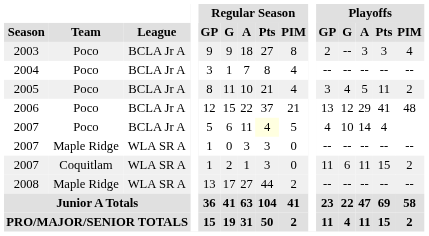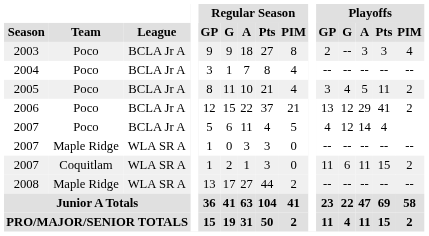 <table BORDER="0" CELLPADDING="3" CELLSPACING="0">
 <tr ALIGN="center" bgcolor="#e0e0e0">
 <th colspan="3" bgcolor="#ffffff"> </th>
 <th rowspan="99" bgcolor="#ffffff"> </th>
 <th colspan="5">Regular Season</th>
 <th rowspan="99" bgcolor="#ffffff"> </th>
 <th colspan="5">Playoffs</th>
 </tr>
 <tr ALIGN="center" bgcolor="#e0e0e0">
 <th>Season</th>
 <th>Team</th>
 <th>League</th>
 <th>GP</th>
 <th>G</th>
 <th>A</th>
 <th>Pts</th>
 <th>PIM</th>
 <th>GP</th>
 <th>G</th>
 <th>A</th>
 <th>Pts</th>
 <th>PIM</th>
 </tr>
 <tr ALIGN="center" bgcolor="#f0f0f0">
 <td>2003</td>
 <td>Poco</td>
 <td>BCLA Jr A</td>
 <td>9</td>
 <td>9</td>
 <td>18</td>
 <td>27</td>
 <td>8</td>
 <td>2</td>
 <td>--</td>
 <td>3</td>
 <td>3</td>
 <td>4</td>
 </tr>
 <tr ALIGN="center">
 <td>2004</td>
 <td>Poco</td>
 <td>BCLA Jr A</td>
 <td>3</td>
 <td>1</td>
 <td>7</td>
 <td>8</td>
 <td>4</td>
 <td>--</td>
 <td>--</td>
 <td>--</td>
 <td>--</td>
 <td>--</td>
 </tr>
 <tr ALIGN="center" bgcolor="#f0f0f0">
 <td>2005</td>
 <td>Poco</td>
 <td>BCLA Jr A</td>
 <td>8</td>
 <td>11</td>
 <td>10</td>
 <td>21</td>
 <td>4</td>
 <td>3</td>
 <td>4</td>
 <td>5</td>
 <td>11</td>
 <td>2</td>
 </tr>
 <tr ALIGN="center">
 <td>2006</td>
 <td>Poco</td>
 <td>BCLA Jr A</td>
 <td>12</td>
 <td>15</td>
 <td>22</td>
 <td>37</td>
 <td>21</td>
 <td>13</td>
 <td>12</td>
 <td>29</td>
 <td>41</td>
-<td>48</td>
+<td>2</td>
 </tr>
 <tr ALIGN="center">
 <td>2007</td>
 <td>Poco</td>
 <td>BCLA Jr A</td>
 <td 4>5</td>
 <td>6</td>
 <td>11</td>
-<td style="background: lightyellow;">4</td>
+<td>4</td>
 <td>5</td>
 <td>4</td>
-<td>10</td>
+<td>12</td>
 <td>14</td>
 <td>4</td>
 </tr>
 <tr ALIGN="center">
 <td>2007</td>
 <td>Maple Ridge</td>
 <td>WLA SR A</td>
 <td>1</td>
 <td>0</td>
 <td>3</td>
 <td>3</td>
 <td>0</td>
 <td>--</td>
 <td>--</td>
 <td>--</td>
 <td>--</td>
 <td>--</td>
 </tr>
 <tr ALIGN="center" bgcolor="#f0f0f0">
 <td>2007</td>
 <td>Coquitlam</td>
 <td>WLA SR A</td>
 <td>1</td>
 <td>2</td>
 <td>1</td>
 <td>3</td>
 <td>0</td>
 <td>11</td>
 <td>6</td>
 <td>11</td>
 <td>15</td>
 <td>2</td>
 </tr>
 <tr ALIGN="center" bgcolor="#f0f0f0">
 <td>2008</td>
 <td>Maple Ridge</td>
 <td>WLA SR A</td>
 <td>13</td>
 <td>17</td>
 <td>27</td>
 <td>44</td>
 <td>2</td>
 <td>--</td>
 <td>--</td>
 <td>--</td>
 <td>--</td>
 <td>--</td>
 </tr>
 <tr ALIGN="center" bgcolor="#e0e0e0">
 <th colspan="3">Junior A Totals</th>
 <th>36</th>
 <th>41</th>
 <th>63</th>
 <th>104</th>
 <th>41</th>
 <th>23</th>
 <th>22</th>
 <th>47</th>
 <th>69</th>
 <th>58</th>
 </tr>
 <tr ALIGN="center" bgcolor="#e0e0e0">
 <th colspan="3">PRO/MAJOR/SENIOR TOTALS</th>
 <th>15</th>
 <th>19</th>
 <th>31</th>
 <th>50</th>
 <th>2</th>
 <th>11</th>
 <th>4</th>
 <th>11</th>
 <th>15</th>
 <th>2</th>
 </tr>
 </table>
